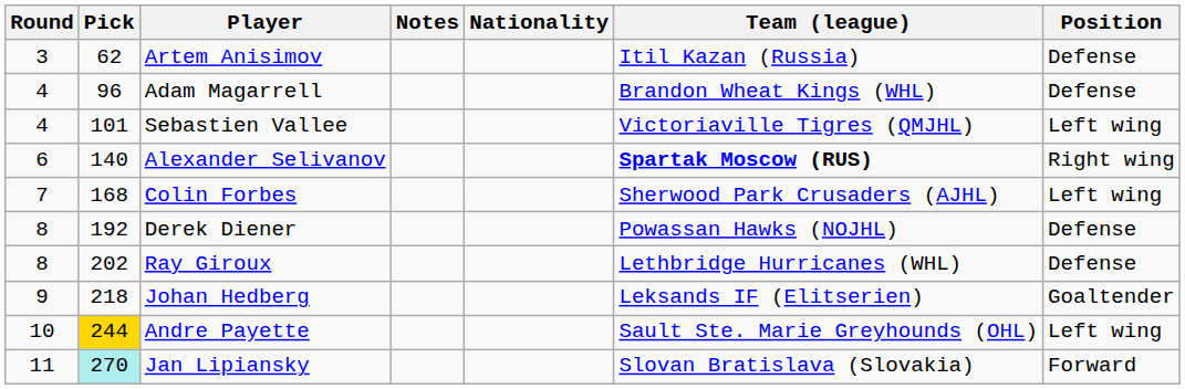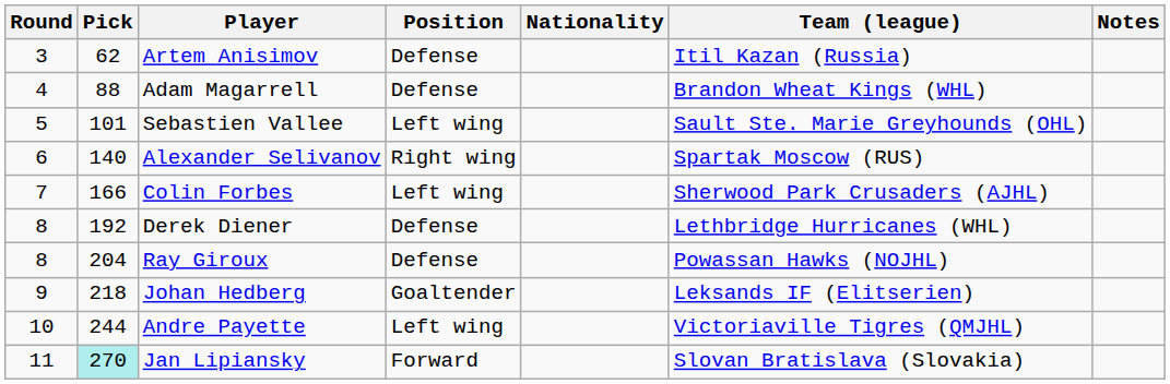 <table class="wikitable">
 <tr>
 <th>Round</th>
 <th>Pick</th>
 <th>Player</th>
-<th>Notes</th>
+<th>Position</th>
 <th>Nationality</th>
 <th>Team (league)</th>
-<th>Position</th>
+<th>Notes</th>
 </tr>
 <tr>
 <td style="text-align:center">3</td>
 <td style="text-align:center">62</td>
 <td><a href='#'>Artem Anisimov</a></td>
-<td></td>
+<td>Defense</td>
 <td></td>
 <td><a href='#'>Itil Kazan</a> (<a href='#'>Russia</a>)</td>
-<td>Defense</td>
+<td></td>
 </tr>
 <tr>
 <td style="text-align:center">4</td>
-<td style="text-align:center">96</td>
+<td style="text-align:center">88</td>
 <td>Adam Magarrell</td>
-<td></td>
+<td>Defense</td>
 <td></td>
 <td><a href='#'>Brandon Wheat Kings</a> (<a href='#'>WHL</a>)</td>
-<td>Defense</td>
+<td></td>
 </tr>
 <tr>
-<td style="text-align:center">4</td>
+<td style="text-align:center">5</td>
 <td style="text-align:center">101</td>
 <td>Sebastien Vallee</td>
+<td>Left wing</td>
 <td></td>
+<td><a href='#'>Sault Ste. Marie Greyhounds</a> (<a href='#'>OHL</a>)</td>
 <td></td>
-<td><a href='#'>Victoriaville Tigres</a> (<a href='#'>QMJHL</a>)</td>
-<td>Left wing</td>
 </tr>
 <tr>
 <td style="text-align:center">6</td>
 <td style="text-align:center">140</td>
 <td><a href='#'>Alexander Selivanov</a></td>
+<td>Right wing</td>
 <td></td>
+<td><a href='#'>Spartak Moscow</a> (RUS)</td>
 <td></td>
-<td><strong><a href='#'>Spartak Moscow</a> (RUS)</strong></td>
-<td>Right wing</td>
 </tr>
 <tr>
 <td style="text-align:center">7</td>
-<td style="text-align:center">168</td>
+<td style="text-align:center">166</td>
 <td><a href='#'>Colin Forbes</a></td>
-<td></td>
+<td>Left wing</td>
 <td></td>
 <td><a href='#'>Sherwood Park Crusaders</a> (<a href='#'>AJHL</a>)</td>
-<td>Left wing</td>
+<td></td>
 </tr>
 <tr>
 <td style="text-align:center">8</td>
 <td style="text-align:center">192</td>
 <td>Derek Diener</td>
+<td>Defense</td>
 <td></td>
+<td><a href='#'>Lethbridge Hurricanes</a> (WHL)</td>
 <td></td>
-<td><a href='#'>Powassan Hawks</a> (<a href='#'>NOJHL</a>)</td>
-<td>Defense</td>
 </tr>
 <tr>
 <td style="text-align:center">8</td>
-<td style="text-align:center">202</td>
+<td style="text-align:center">204</td>
 <td><a href='#'>Ray Giroux</a></td>
+<td>Defense</td>
 <td></td>
+<td><a href='#'>Powassan Hawks</a> (<a href='#'>NOJHL</a>)</td>
 <td></td>
-<td><a href='#'>Lethbridge Hurricanes</a> (WHL)</td>
-<td>Defense</td>
 </tr>
 <tr>
 <td style="text-align:center">9</td>
 <td style="text-align:center">218</td>
 <td><a href='#'>Johan Hedberg</a></td>
-<td></td>
+<td>Goaltender</td>
 <td></td>
 <td><a href='#'>Leksands IF</a> (<a href='#'>Elitserien</a>)</td>
-<td>Goaltender</td>
+<td></td>
 </tr>
 <tr>
 <td style="text-align:center">10</td>
-<td style="background: gold; text-align:center">244</td>
+<td style="text-align:center">244</td>
 <td><a href='#'>Andre Payette</a></td>
+<td>Left wing</td>
 <td></td>
+<td><a href='#'>Victoriaville Tigres</a> (<a href='#'>QMJHL</a>)</td>
 <td></td>
-<td><a href='#'>Sault Ste. Marie Greyhounds</a> (<a href='#'>OHL</a>)</td>
-<td>Left wing</td>
 </tr>
 <tr>
 <td style="text-align:center">11</td>
 <td style="background: paleturquoise; text-align:center">270</td>
 <td><a href='#'>Jan Lipiansky</a></td>
-<td></td>
+<td>Forward</td>
 <td></td>
 <td><a href='#'>Slovan Bratislava</a> (Slovakia)</td>
-<td>Forward</td>
+<td></td>
 </tr>
 </table>
